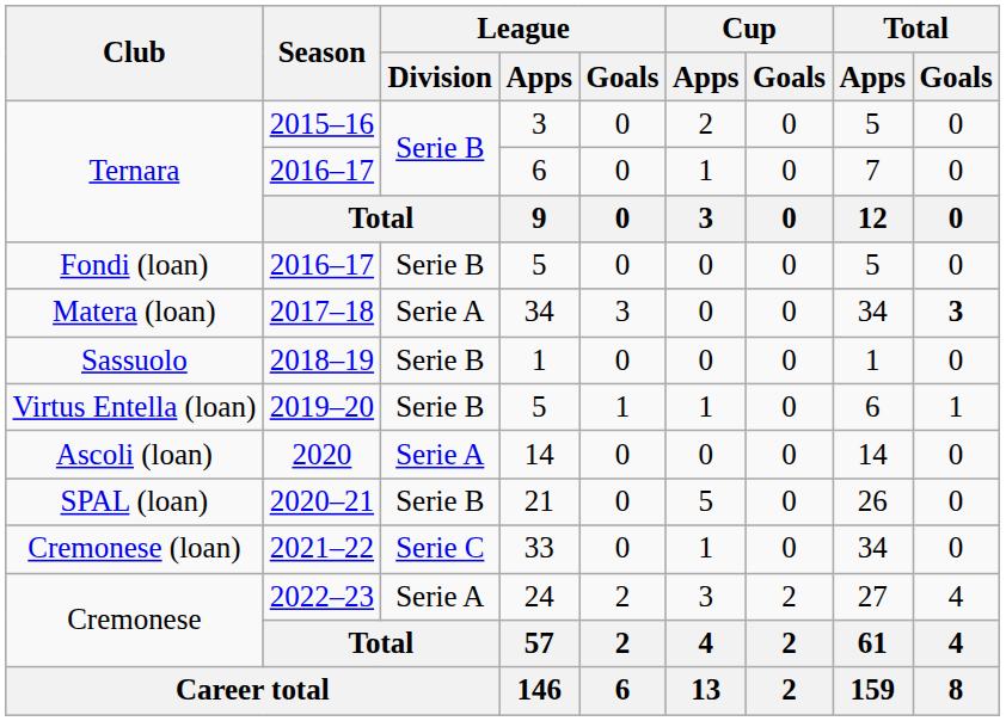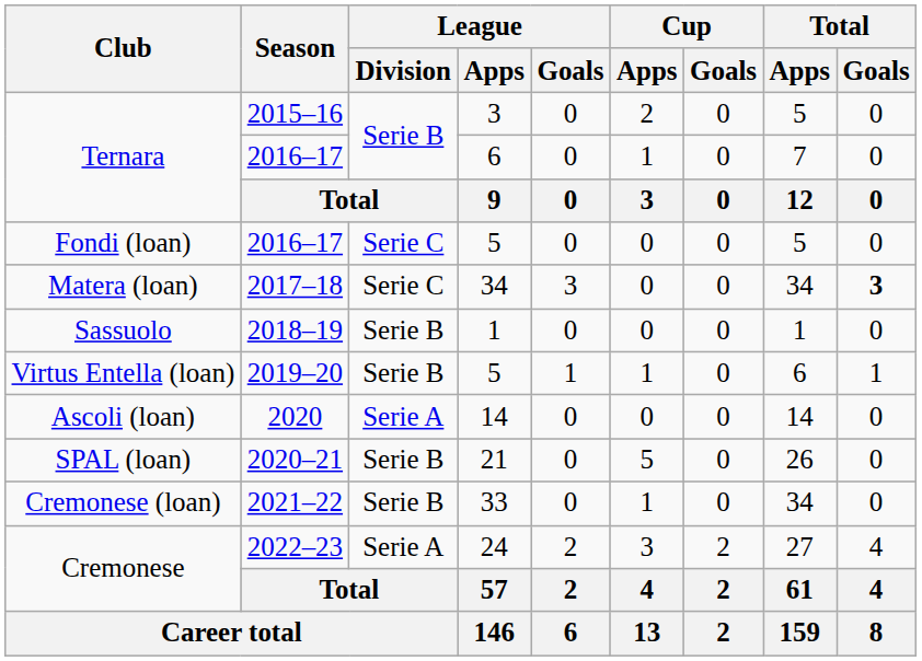 <table class="wikitable" style="text-align:center">
 <tr>
 <th rowspan="2">Club</th>
 <th rowspan="2">Season</th>
 <th colspan="3">League</th>
 <th colspan="2">Cup</th>
 <th colspan="2">Total</th>
 </tr>
 <tr>
 <th>Division</th>
 <th>Apps</th>
 <th>Goals</th>
 <th>Apps</th>
 <th>Goals</th>
 <th>Apps</th>
 <th>Goals</th>
 </tr>
 <tr>
 <td rowspan="3"><a href='#'>Ternara</a></td>
 <td><a href='#'>2015–16</a></td>
 <td rowspan="2"><a href='#'>Serie B</a></td>
 <td>3</td>
 <td>0</td>
 <td>2</td>
 <td>0</td>
 <td>5</td>
 <td>0</td>
 </tr>
 <tr>
 <td><a href='#'>2016–17</a></td>
 <td>6</td>
 <td>0</td>
 <td>1</td>
 <td>0</td>
 <td>7</td>
 <td>0</td>
 </tr>
 <tr>
 <th colspan="2">Total</th>
 <th>9</th>
 <th>0</th>
 <th>3</th>
 <th>0</th>
 <th>12</th>
 <th>0</th>
 </tr>
 <tr>
 <td><a href='#'>Fondi</a> (loan)</td>
 <td><a href='#'>2016–17</a></td>
-<td>Serie B</td>
+<td><a href='#'>Serie C</a></td>
 <td>5</td>
 <td>0</td>
 <td>0</td>
 <td>0</td>
 <td>5</td>
 <td>0</td>
 </tr>
 <tr>
 <td><a href='#'>Matera</a> (loan)</td>
 <td><a href='#'>2017–18</a></td>
-<td>Serie A</td>
+<td>Serie C</td>
 <td>34</td>
 <td>3</td>
 <td>0</td>
 <td>0</td>
 <td>34</td>
 <td><strong>3</strong></td>
 </tr>
 <tr>
 <td><a href='#'>Sassuolo</a></td>
 <td><a href='#'>2018–19</a></td>
 <td>Serie B</td>
 <td>1</td>
 <td>0</td>
 <td>0</td>
 <td>0</td>
 <td>1</td>
 <td>0</td>
 </tr>
 <tr>
 <td><a href='#'>Virtus Entella</a> (loan)</td>
 <td><a href='#'>2019–20</a></td>
 <td>Serie B</td>
 <td>5</td>
 <td>1</td>
 <td>1</td>
 <td>0</td>
 <td>6</td>
 <td>1</td>
 </tr>
 <tr>
 <td><a href='#'>Ascoli</a> (loan)</td>
 <td><a href='#'>2020</a></td>
 <td><a href='#'>Serie A</a></td>
 <td>14</td>
 <td>0</td>
 <td>0</td>
 <td>0</td>
 <td>14</td>
 <td>0</td>
 </tr>
 <tr>
 <td><a href='#'>SPAL</a> (loan)</td>
 <td><a href='#'>2020–21</a></td>
 <td>Serie B</td>
 <td>21</td>
 <td>0</td>
 <td>5</td>
 <td>0</td>
 <td>26</td>
 <td>0</td>
 </tr>
 <tr>
 <td><a href='#'>Cremonese</a> (loan)</td>
 <td><a href='#'>2021–22</a></td>
-<td><a href='#'>Serie C</a></td>
+<td>Serie B</td>
 <td>33</td>
 <td>0</td>
 <td>1</td>
 <td>0</td>
 <td>34</td>
 <td>0</td>
 </tr>
 <tr>
 <td rowspan="2">Cremonese</td>
 <td><a href='#'>2022–23</a></td>
 <td>Serie A</td>
 <td>24</td>
 <td>2</td>
 <td>3</td>
 <td>2</td>
 <td>27</td>
 <td>4</td>
 </tr>
 <tr>
 <th colspan="2">Total</th>
 <th>57</th>
 <th>2</th>
 <th>4</th>
 <th>2</th>
 <th>61</th>
 <th>4</th>
 </tr>
 <tr>
 <th colspan="3">Career total</th>
 <th>146</th>
 <th>6</th>
 <th>13</th>
 <th>2</th>
 <th>159</th>
 <th>8</th>
 </tr>
 </table>
